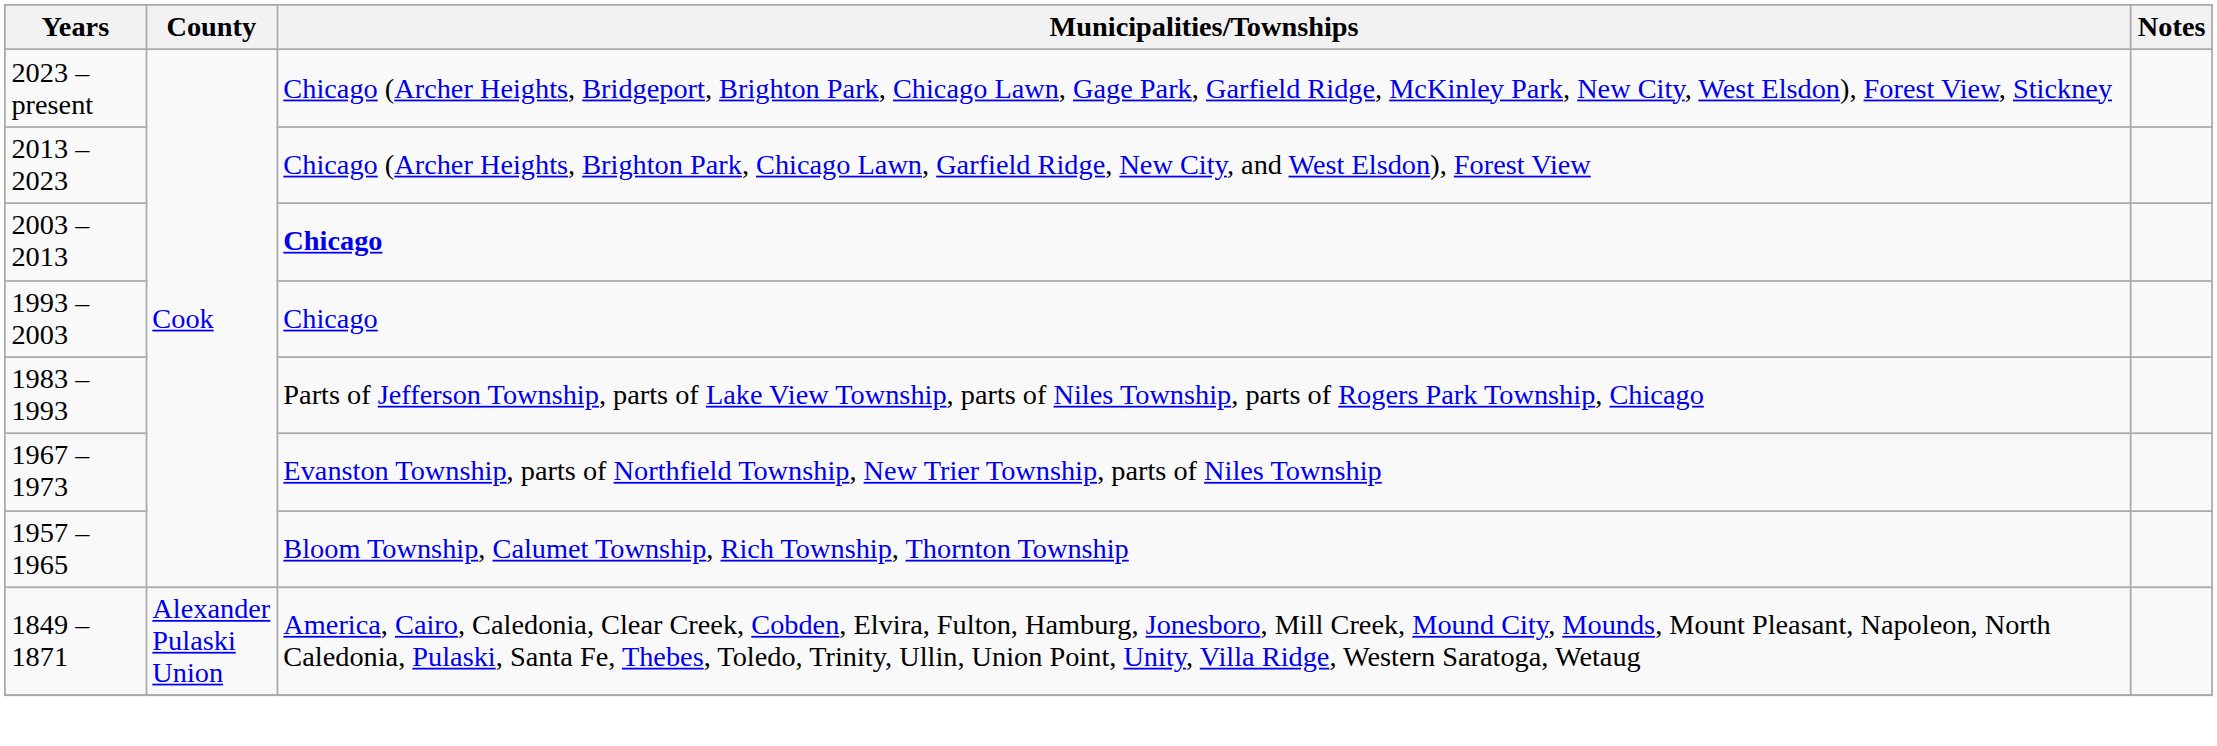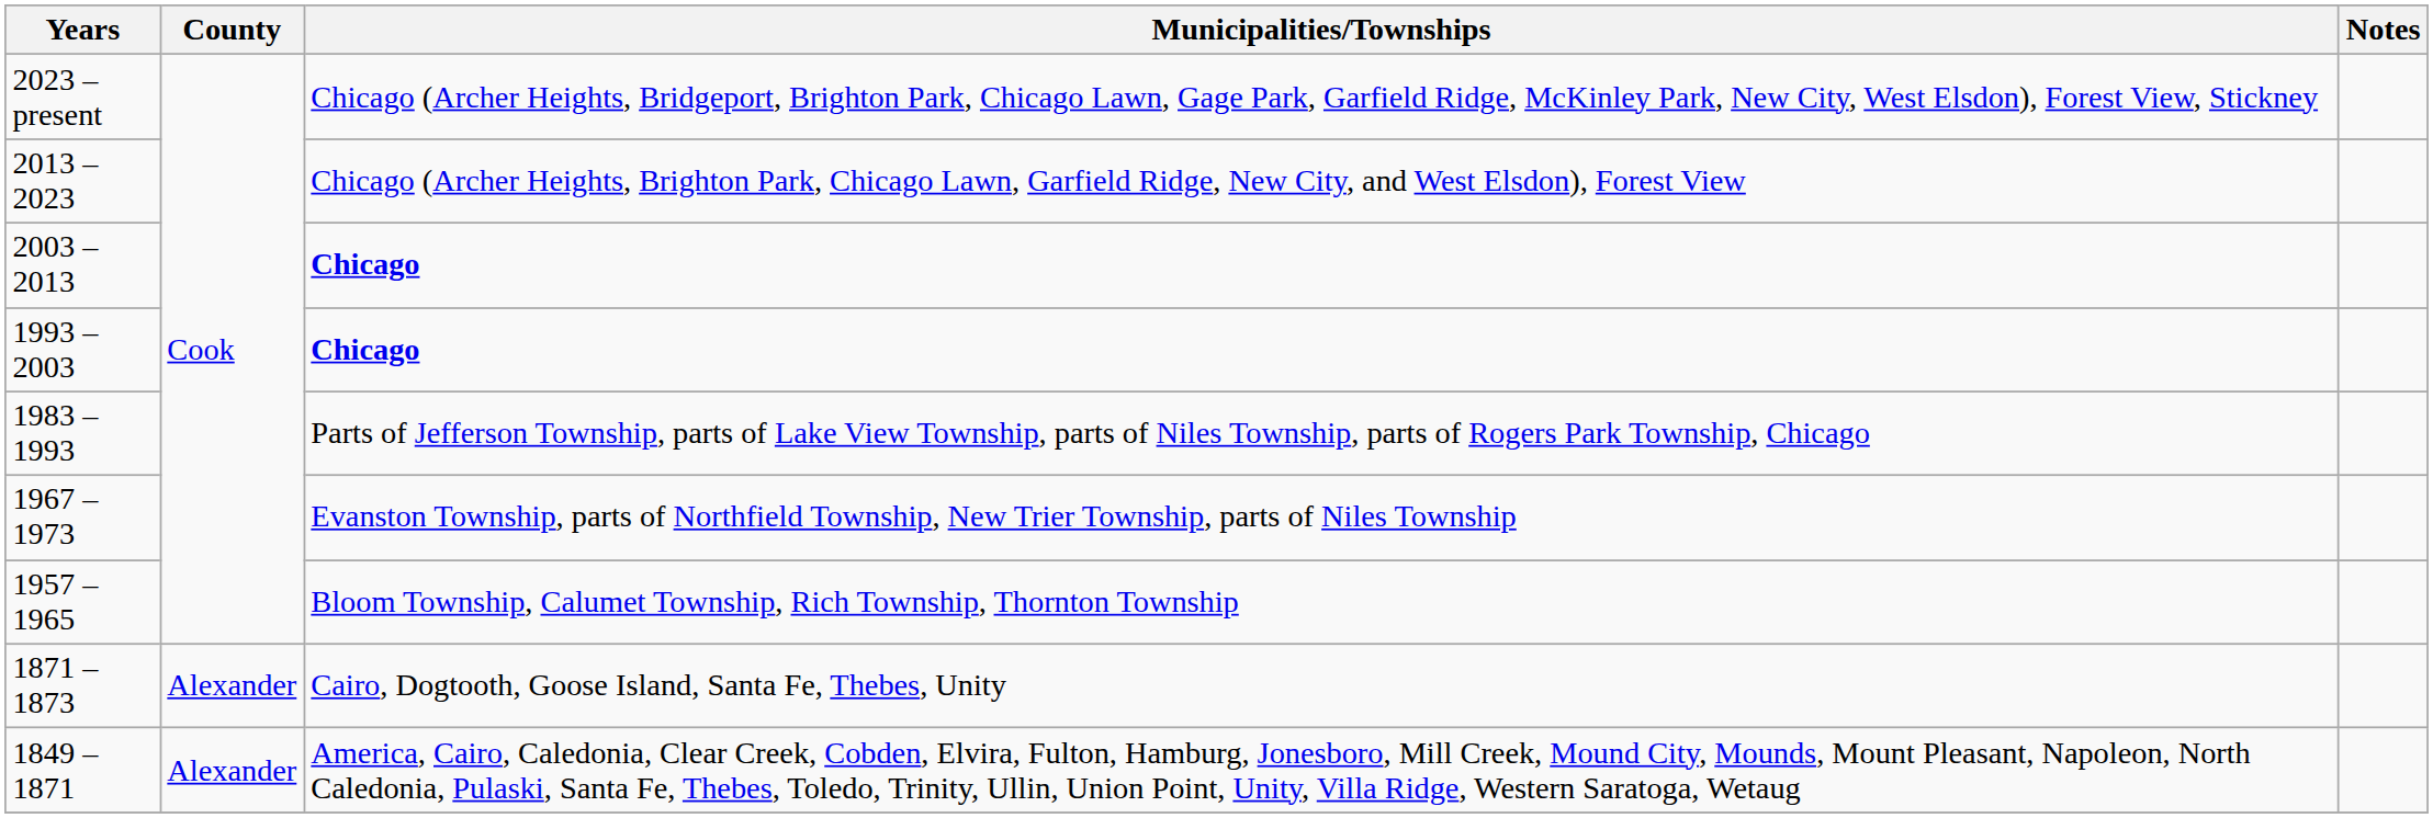 <table class=wikitable>
 <tr valign=bottom>
 <th>Years</th>
 <th>County</th>
 <th>Municipalities/Townships</th>
 <th>Notes</th>
 </tr>
 <tr>
 <td>2023 – present</td>
 <td rowspan=7><a href='#'>Cook</a></td>
 <td><a href='#'>Chicago</a> (<a href='#'>Archer Heights</a>, <a href='#'>Bridgeport</a>, <a href='#'>Brighton Park</a>, <a href='#'>Chicago Lawn</a>, <a href='#'>Gage Park</a>, <a href='#'>Garfield Ridge</a>, <a href='#'>McKinley Park</a>, <a href='#'>New City</a>, <a href='#'>West Elsdon</a>), <a href='#'>Forest View</a>, <a href='#'>Stickney</a></td>
 <td></td>
 </tr>
 <tr>
 <td>2013 – 2023</td>
 <td><a href='#'>Chicago</a> (<a href='#'>Archer Heights</a>, <a href='#'>Brighton Park</a>, <a href='#'>Chicago Lawn</a>, <a href='#'>Garfield Ridge</a>, <a href='#'>New City</a>, and <a href='#'>West Elsdon</a>), <a href='#'>Forest View</a></td>
 <td></td>
 </tr>
 <tr>
 <td>2003 – 2013</td>
 <td><strong><a href='#'>Chicago</a></strong></td>
 <td></td>
 </tr>
 <tr>
 <td>1993 – 2003</td>
-<td><a href='#'>Chicago</a></td>
+<td><strong><a href='#'>Chicago</a></strong></td>
 <td></td>
 </tr>
 <tr>
 <td>1983 – 1993</td>
 <td>Parts of <a href='#'>Jefferson Township</a>, parts of <a href='#'>Lake View Township</a>, parts of <a href='#'>Niles Township</a>, parts of <a href='#'>Rogers Park Township</a>, <a href='#'>Chicago</a></td>
 <td></td>
 </tr>
 <tr>
 <td>1967 – 1973</td>
 <td><a href='#'>Evanston Township</a>, parts of <a href='#'>Northfield Township</a>, <a href='#'>New Trier Township</a>, parts of <a href='#'>Niles Township</a></td>
 <td></td>
 </tr>
 <tr>
 <td>1957 – 1965</td>
 <td><a href='#'>Bloom Township</a>, <a href='#'>Calumet Township</a>, <a href='#'>Rich Township</a>, <a href='#'>Thornton Township</a></td>
 <td></td>
 </tr>
 <tr>
+<td>1871 – 1873</td>
+<td><a href='#'>Alexander</a></td>
+<td><a href='#'>Cairo</a>, Dogtooth, Goose Island, Santa Fe, <a href='#'>Thebes</a>, Unity</td>
+<td></td>
+</tr>
+<tr>
 <td>1849 – 1871</td>
-<td><a href='#'>Alexander</a><br><a href='#'>Pulaski</a><br><a href='#'>Union</a></td>
+<td><a href='#'>Alexander</a></td>
 <td><a href='#'>America</a>, <a href='#'>Cairo</a>, Caledonia, Clear Creek, <a href='#'>Cobden</a>, Elvira, Fulton, Hamburg, <a href='#'>Jonesboro</a>, Mill Creek, <a href='#'>Mound City</a>, <a href='#'>Mounds</a>, Mount Pleasant, Napoleon, North Caledonia, <a href='#'>Pulaski</a>, Santa Fe, <a href='#'>Thebes</a>, Toledo, Trinity, Ullin, Union Point, <a href='#'>Unity</a>, <a href='#'>Villa Ridge</a>, Western Saratoga, Wetaug</td>
 <td></td>
 </tr>
 <tr>
 </tr>
 </table>
